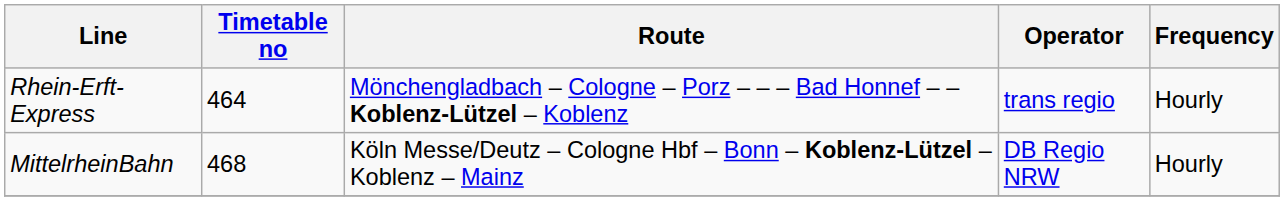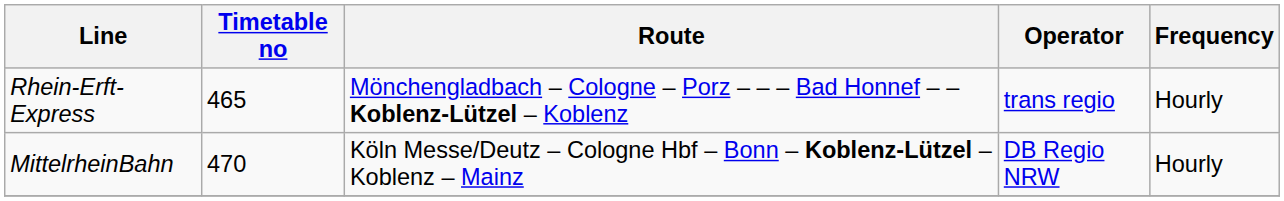 <table class="wikitable">
 <tr>
 <th>Line</th>
 <th><a href='#'>Timetable no</a></th>
 <th>Route</th>
 <th>Operator</th>
 <th>Frequency</th>
 </tr>
 <tr>
 <td> <em>Rhein-Erft-Express</em></td>
-<td>464 <small></small></td>
+<td>465 <small></small></td>
 <td><a href='#'>Mönchengladbach</a> – <a href='#'>Cologne</a> – <a href='#'>Porz</a> –  –  – <a href='#'>Bad Honnef</a> –  – <strong>Koblenz-Lützel</strong> – <a href='#'>Koblenz</a></td>
 <td><a href='#'>trans regio</a></td>
 <td>Hourly</td>
 </tr>
 <tr>
 <td> <em>MittelrheinBahn</em></td>
-<td>468 <small></small></td>
+<td>470 <small></small></td>
 <td>Köln Messe/Deutz – Cologne Hbf – <a href='#'>Bonn</a> – <strong>Koblenz-Lützel</strong> – Koblenz – <a href='#'>Mainz</a></td>
 <td><a href='#'>DB Regio NRW</a></td>
 <td>Hourly</td>
 </tr>
 <tr>
 </tr>
 </table>
